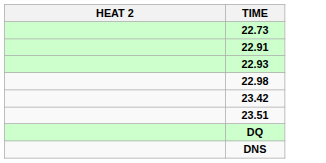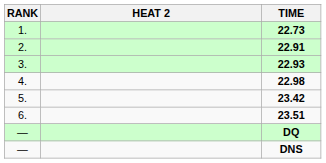 <table class="wikitable" style="border-collapse: collapse; font-size: 90%;">
 <tr>
+<th>RANK</th>
 <th style="width: 20em">HEAT 2</th>
 <th style="width: 5em">TIME</th>
 </tr>
 <tr style="background:#ccffcc;">
+<td align="center">1.</td>
 <td></td>
 <td align="center"><strong>22.73</strong></td>
 </tr>
 <tr style="background:#ccffcc;">
+<td align="center">2.</td>
 <td></td>
 <td align="center"><strong>22.91</strong></td>
 </tr>
 <tr style="background:#ccffcc;">
+<td align="center">3.</td>
 <td></td>
 <td align="center"><strong>22.93</strong></td>
 </tr>
 <tr>
+<td align="center">4.</td>
 <td></td>
 <td align="center"><strong>22.98</strong></td>
 </tr>
 <tr>
+<td align="center">5.</td>
 <td></td>
 <td align="center"><strong>23.42</strong></td>
 </tr>
 <tr>
+<td align="center">6.</td>
 <td></td>
 <td align="center"><strong>23.51</strong></td>
 </tr>
 <tr style="background:#ccffcc;">
+<td align="center">—</td>
 <td></td>
 <td align="center"><strong>DQ</strong></td>
 </tr>
 <tr>
+<td align="center">—</td>
 <td></td>
 <td align="center"><strong>DNS</strong></td>
 </tr>
 </table>
